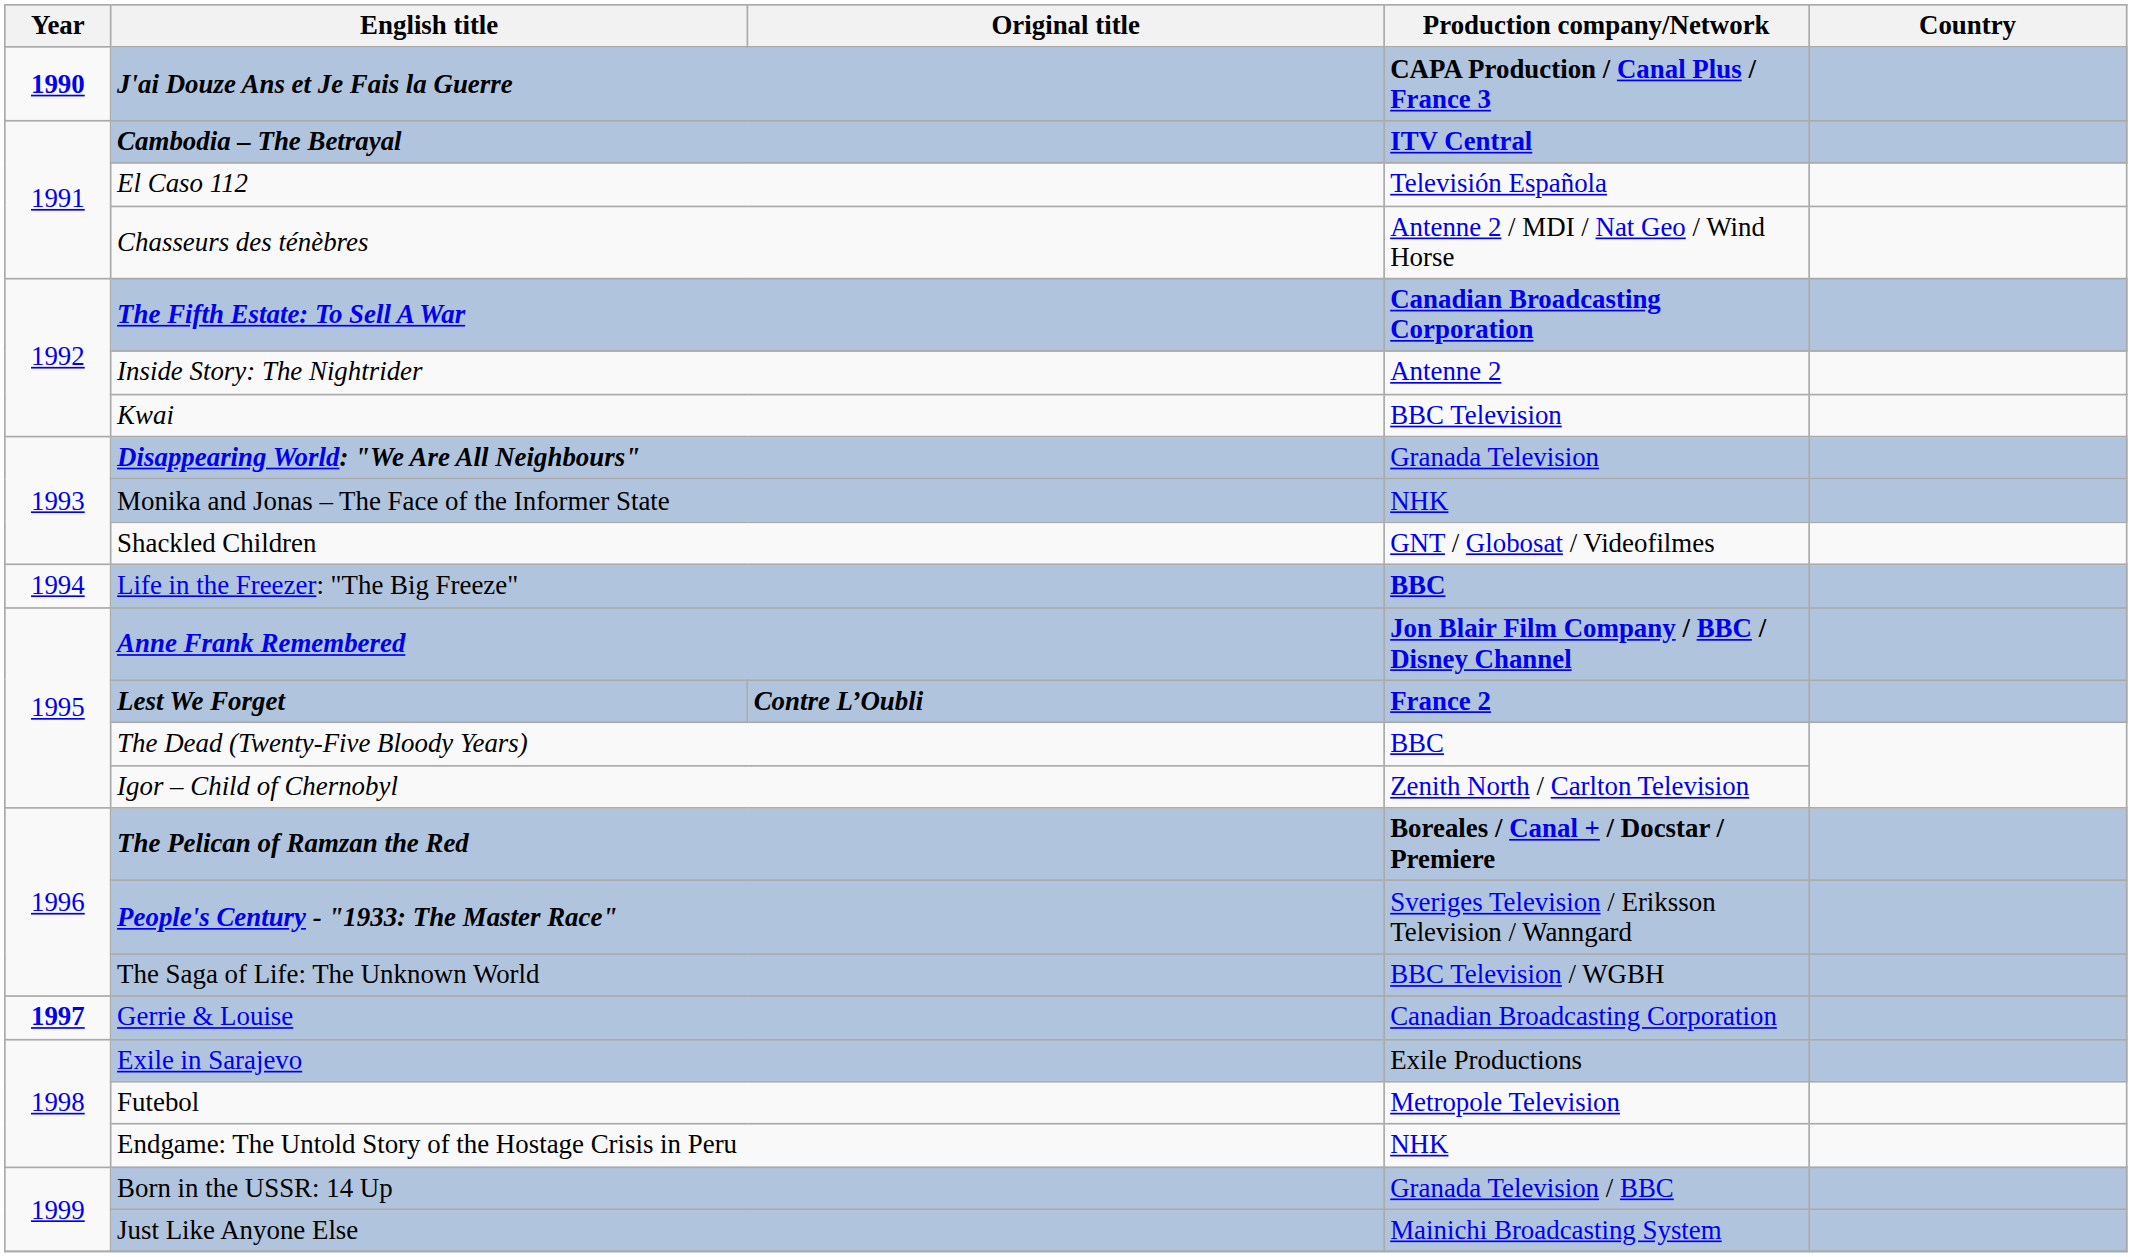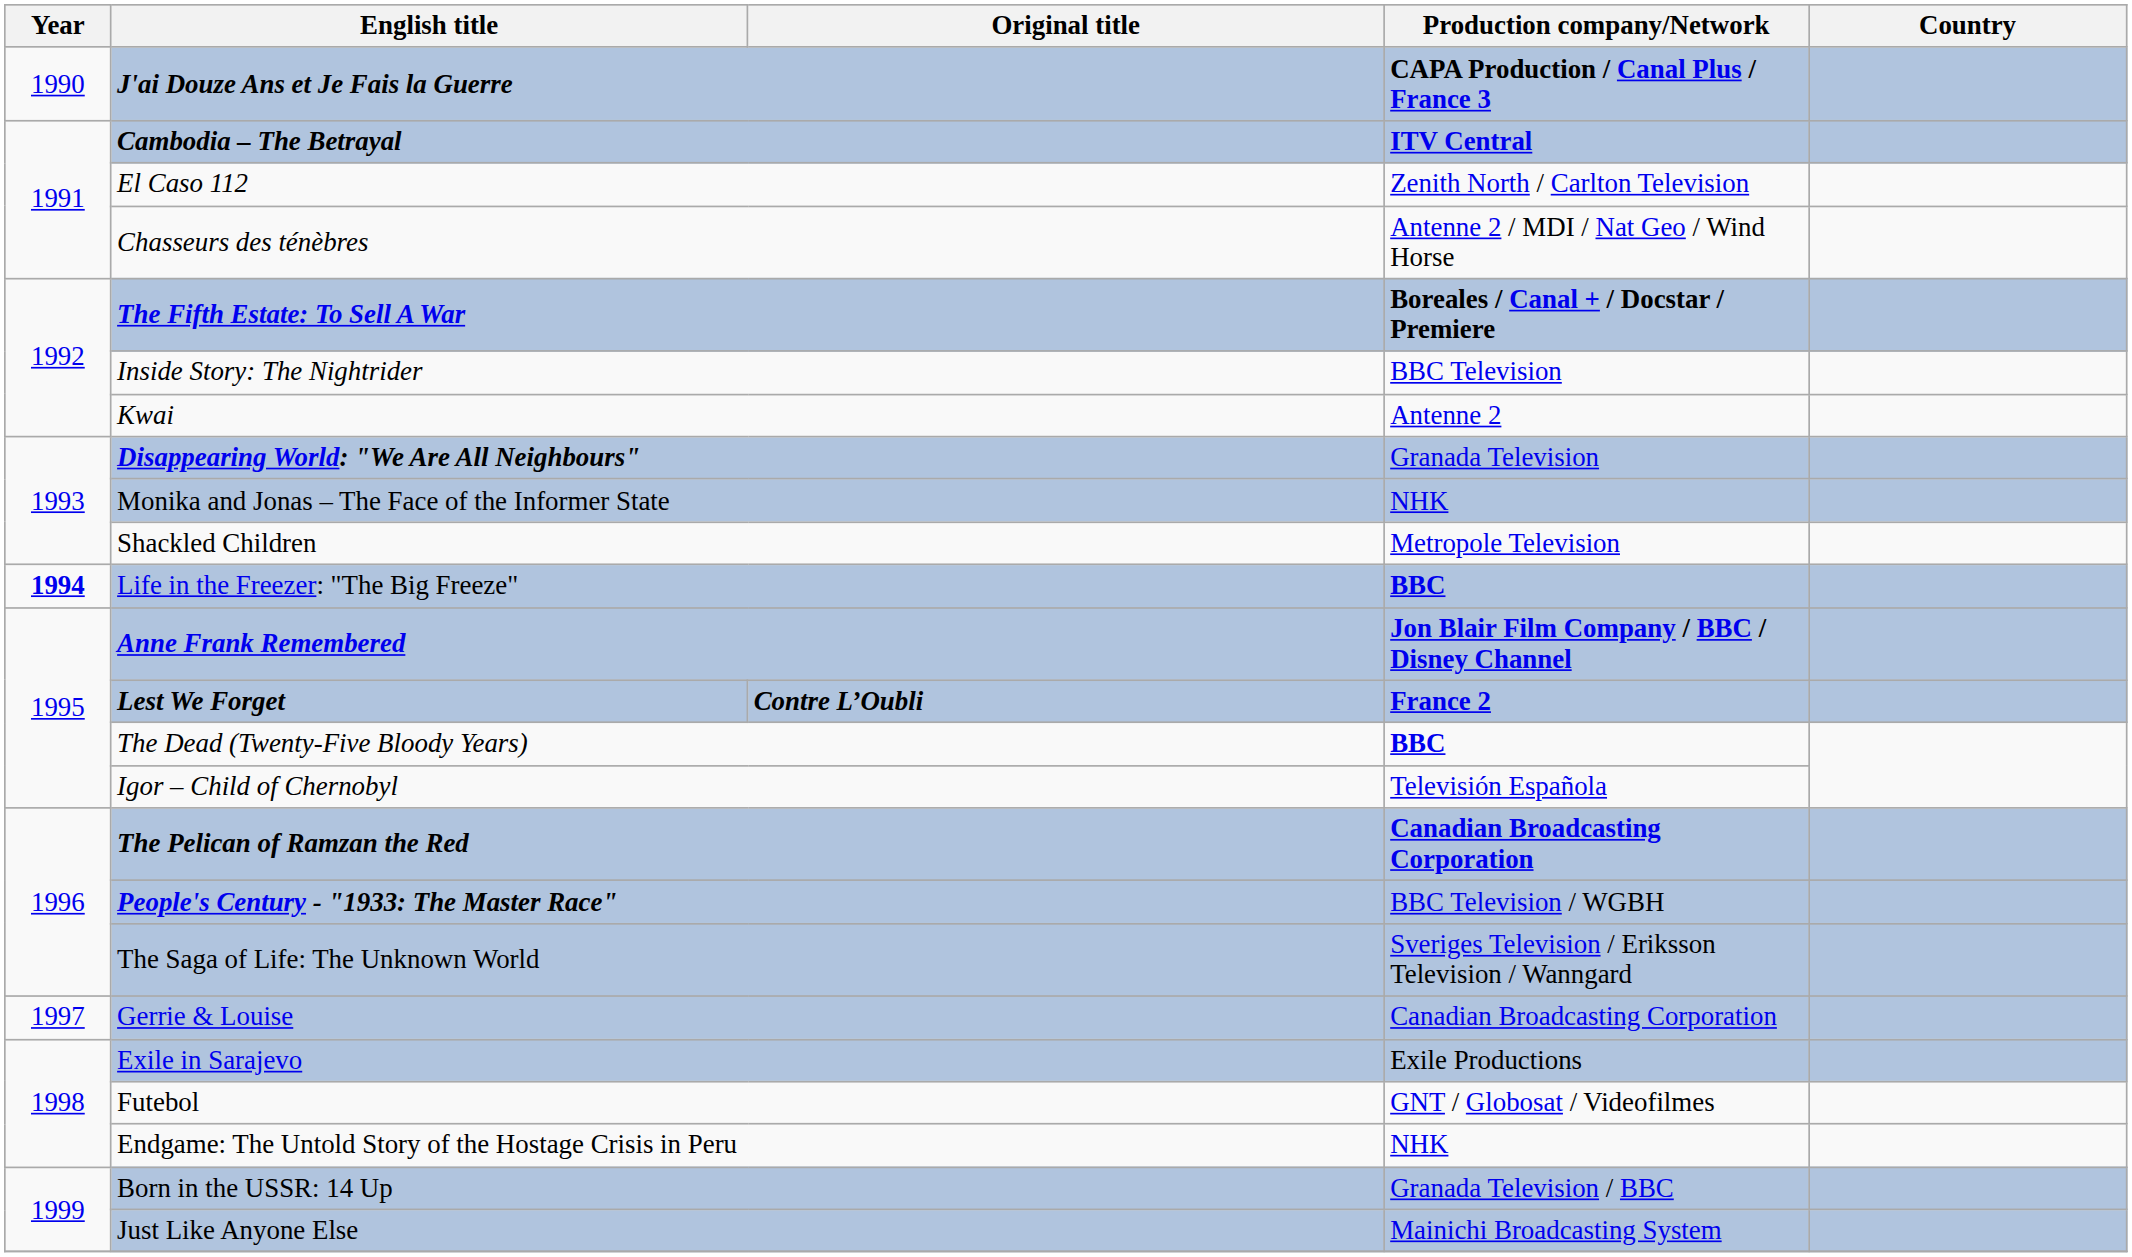 <table class="wikitable" width="100%" border="1" cellpadding="5" cellspacing="0">
 <tr>
 <th width=5%>Year</th>
 <th width=30%>English title</th>
 <th width=30%>Original title</th>
 <th width=20%><strong>Production company/Network</strong></th>
 <th width=15%><strong>Country</strong></th>
 </tr>
 <tr>
-<td style="text-align:center;"><strong><a href='#'>1990</a></strong></td>
+<td style="text-align:center;"><a href='#'>1990</a></td>
 <td colspan="2" style="background:#B0C4DE;"><strong><em>J'ai Douze Ans et Je Fais la Guerre</em></strong></td>
 <td style="background:#B0C4DE;"><strong>CAPA Production / <a href='#'>Canal Plus</a> / <a href='#'>France 3</a></strong></td>
 <td style="background:#B0C4DE;"><strong></strong></td>
 </tr>
 <tr>
 <td rowspan="3" style="text-align:center;"><a href='#'>1991</a></td>
 <td colspan="2" style="background:#B0C4DE;"><strong><em>Cambodia – The Betrayal</em></strong></td>
 <td style="background:#B0C4DE;"><strong><a href='#'>ITV Central</a></strong></td>
 <td style="background:#B0C4DE;"><strong></strong></td>
 </tr>
 <tr>
 <td colspan="2"><em>El Caso 112</em></td>
-<td><a href='#'>Televisión Española</a></td>
+<td><a href='#'>Zenith North</a> / <a href='#'>Carlton Television</a></td>
 <td></td>
 </tr>
 <tr>
 <td colspan="2"><em>Chasseurs des ténèbres</em></td>
 <td><a href='#'>Antenne 2</a> / MDI / <a href='#'>Nat Geo</a> / Wind Horse</td>
 <td></td>
 </tr>
 <tr>
 <td rowspan="3" style="text-align:center;"><a href='#'>1992</a><br></td>
 <td colspan="2" style="background:#B0C4DE;"><strong><em><a href='#'>The Fifth Estate: To Sell A War</a></em></strong></td>
-<td style="background:#B0C4DE;"><strong><a href='#'>Canadian Broadcasting Corporation</a></strong></td>
+<td style="background:#B0C4DE;"><strong>Boreales / <a href='#'>Canal +</a> / Docstar / Premiere</strong></td>
 <td style="background:#B0C4DE;"><strong></strong></td>
 </tr>
 <tr>
 <td colspan="2"><em>Inside Story: The Nightrider</em></td>
-<td><a href='#'>Antenne 2</a></td>
+<td><a href='#'>BBC Television</a></td>
 <td></td>
 </tr>
 <tr>
 <td colspan="2"><em>Kwai</em></td>
-<td><a href='#'>BBC Television</a></td>
+<td><a href='#'>Antenne 2</a></td>
 <td></td>
 </tr>
 <tr>
 <td rowspan="3" style="text-align:center;"><a href='#'>1993</a><br></td>
 <td colspan="2" style="background:#B0C4DE;"><strong><em><a href='#'>Disappearing World</a><em>: "We Are All Neighbours"<strong></td>
 <td style="background:#B0C4DE;"></strong><a href='#'>Granada Television</a><strong></td>
 <td style="background:#B0C4DE;"></strong><strong></td>
 </tr>
 <tr>
 <td colspan="2" style="background:#B0C4DE;"></em></strong>Monika and Jonas – The Face of the Informer State<strong><em></td>
 <td style="background:#B0C4DE;"></strong><a href='#'>NHK</a><strong></td>
 <td style="background:#B0C4DE;"></strong><strong></td>
 </tr>
 <tr>
 <td colspan="2"></em>Shackled Children<em></td>
-<td><a href='#'>GNT</a> / <a href='#'>Globosat</a> / Videofilmes</td>
+<td><a href='#'>Metropole Television</a></td>
 <td></td>
 </tr>
 <tr>
-<td style="text-align:center;"><a href='#'>1994</a></td>
+<td style="text-align:center;"><strong><a href='#'>1994</a></strong></td>
 <td colspan="2" style="background:#B0C4DE;"></em></strong><a href='#'>Life in the Freezer</a></em>: "The Big Freeze"</strong></td>
 <td style="background:#B0C4DE;"><strong><a href='#'>BBC</a></strong></td>
 <td style="background:#B0C4DE;"><strong></strong></td>
 </tr>
 <tr>
 <td rowspan="4" style="text-align:center;"><a href='#'>1995</a><br></td>
 <td colspan="2" style="background:#B0C4DE;"><strong><em><a href='#'>Anne Frank Remembered</a></em></strong></td>
 <td style="background:#B0C4DE;"><strong><a href='#'>Jon Blair Film Company</a> / <a href='#'>BBC</a> / <a href='#'>Disney Channel</a></strong></td>
 <td style="background:#B0C4DE;"><strong></strong></td>
 </tr>
 <tr>
 <td style="background:#B0C4DE;"><strong><em>Lest We Forget</em></strong></td>
 <td style="background:#B0C4DE;"><strong><em>Contre L’Oubli</em></strong></td>
 <td style="background:#B0C4DE;"><strong><a href='#'>France 2</a></strong></td>
 <td style="background:#B0C4DE;"><strong></strong></td>
 </tr>
 <tr>
 <td colspan="2"><em>The Dead (Twenty-Five Bloody Years)</em></td>
-<td><a href='#'>BBC</a></td>
+<td><strong><a href='#'>BBC</a></strong></td>
 <td rowspan="2"></td>
 </tr>
 <tr>
 <td colspan="2"><em>Igor – Child of Chernobyl</em></td>
-<td><a href='#'>Zenith North</a> / <a href='#'>Carlton Television</a></td>
+<td><a href='#'>Televisión Española</a></td>
 </tr>
 <tr>
 <td rowspan="3" style="text-align:center;"><a href='#'>1996</a></td>
 <td colspan="2" style="background:#B0C4DE;"><strong><em>The Pelican of Ramzan the Red</em></strong></td>
-<td style="background:#B0C4DE;"><strong>Boreales / <a href='#'>Canal +</a> / Docstar / Premiere</strong></td>
+<td style="background:#B0C4DE;"><strong><a href='#'>Canadian Broadcasting Corporation</a></strong></td>
 <td style="background:#B0C4DE;"><strong></strong></td>
 </tr>
 <tr>
 <td colspan="2" style="background:#B0C4DE;"><strong><em><a href='#'>People's Century</a><em> - "1933: The Master Race"<strong></td>
+<td style="background:#B0C4DE;"></strong><a href='#'>BBC Television</a> / WGBH<strong></td>
+<td style="background:#B0C4DE;"></strong><strong></td>
+</tr>
+<tr>
+<td colspan="2" style="background:#B0C4DE;"></em></strong>The Saga of Life: The Unknown World<strong><em></td>
 <td style="background:#B0C4DE;"></strong><a href='#'>Sveriges Television</a> / Eriksson Television / Wanngard<strong></td>
 <td style="background:#B0C4DE;"></strong><strong></td>
 </tr>
 <tr>
-<td colspan="2" style="background:#B0C4DE;"></em></strong>The Saga of Life: The Unknown World<strong><em></td>
-<td style="background:#B0C4DE;"></strong><a href='#'>BBC Television</a> / WGBH<strong></td>
-<td style="background:#B0C4DE;"></strong><strong></td>
-</tr>
-<tr>
-<td style="text-align:center;"><strong><a href='#'>1997</a></strong></td>
+<td style="text-align:center;"><a href='#'>1997</a></td>
 <td colspan="2" style="background:#B0C4DE;"></em></strong><a href='#'>Gerrie & Louise</a><strong><em></td>
 <td style="background:#B0C4DE;"></strong><a href='#'>Canadian Broadcasting Corporation</a><strong></td>
 <td style="background:#B0C4DE;"></strong><strong></td>
 </tr>
 <tr>
 <td rowspan="3" style="text-align:center;"><a href='#'>1998</a><br></td>
 <td colspan="2" style="background:#B0C4DE;"></em></strong><a href='#'>Exile in Sarajevo</a><strong><em></td>
 <td style="background:#B0C4DE;"></strong>Exile Productions<strong></td>
 <td style="background:#B0C4DE;"></strong><strong></td>
 </tr>
 <tr>
 <td colspan="2"></em>Futebol<em></td>
-<td><a href='#'>Metropole Television</a></td>
+<td><a href='#'>GNT</a> / <a href='#'>Globosat</a> / Videofilmes</td>
 <td></td>
 </tr>
 <tr>
 <td colspan="2"></em>Endgame: The Untold Story of the Hostage Crisis in Peru<em></td>
 <td><a href='#'>NHK</a></td>
 <td></td>
 </tr>
 <tr>
 <td rowspan="2" style="text-align:center;"><a href='#'>1999</a></td>
 <td colspan="2" style="background:#B0C4DE;"></em></strong>Born in the USSR: 14 Up<strong><em></td>
 <td style="background:#B0C4DE;"></strong><a href='#'>Granada Television</a> / <a href='#'>BBC</a><strong></td>
 <td style="background:#B0C4DE;"></strong><strong></td>
 </tr>
 <tr>
 <td colspan="2" style="background:#B0C4DE;"></em></strong>Just Like Anyone Else<strong><em></td>
 <td style="background:#B0C4DE;"></strong><a href='#'>Mainichi Broadcasting System</a><strong></td>
 <td style="background:#B0C4DE;"></strong><strong></td>
 </tr>
 <tr>
 </tr>
 </table>
